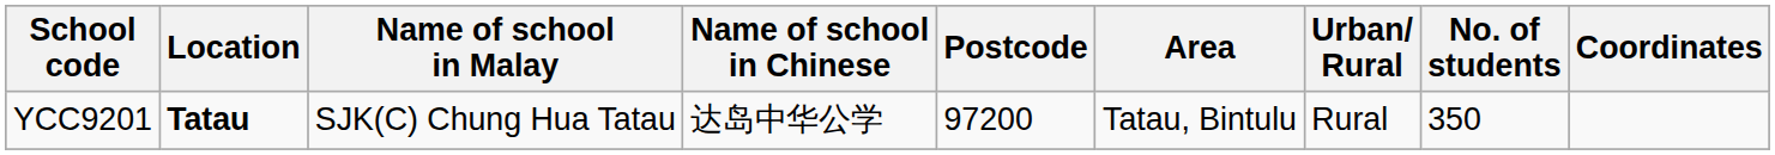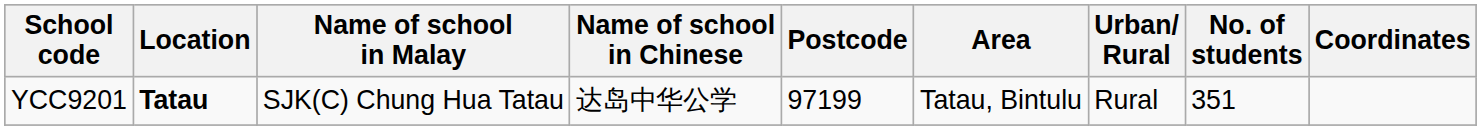 <table class="wikitable sortable">
 <tr>
 <th>School<br>code</th>
 <th>Location</th>
 <th>Name of school<br>in Malay</th>
 <th>Name of school<br>in Chinese</th>
 <th>Postcode</th>
 <th>Area</th>
 <th>Urban/<br>Rural</th>
 <th>No. of<br>students</th>
 <th>Coordinates</th>
 </tr>
 <tr>
 <td>YCC9201</td>
 <td><strong>Tatau</strong></td>
 <td>SJK(C) Chung Hua Tatau</td>
 <td>达岛中华公学</td>
-<td>97200</td>
+<td>97199</td>
 <td>Tatau, Bintulu</td>
 <td>Rural</td>
-<td>350</td>
+<td>351</td>
 <td></td>
 </tr>
 </table>
